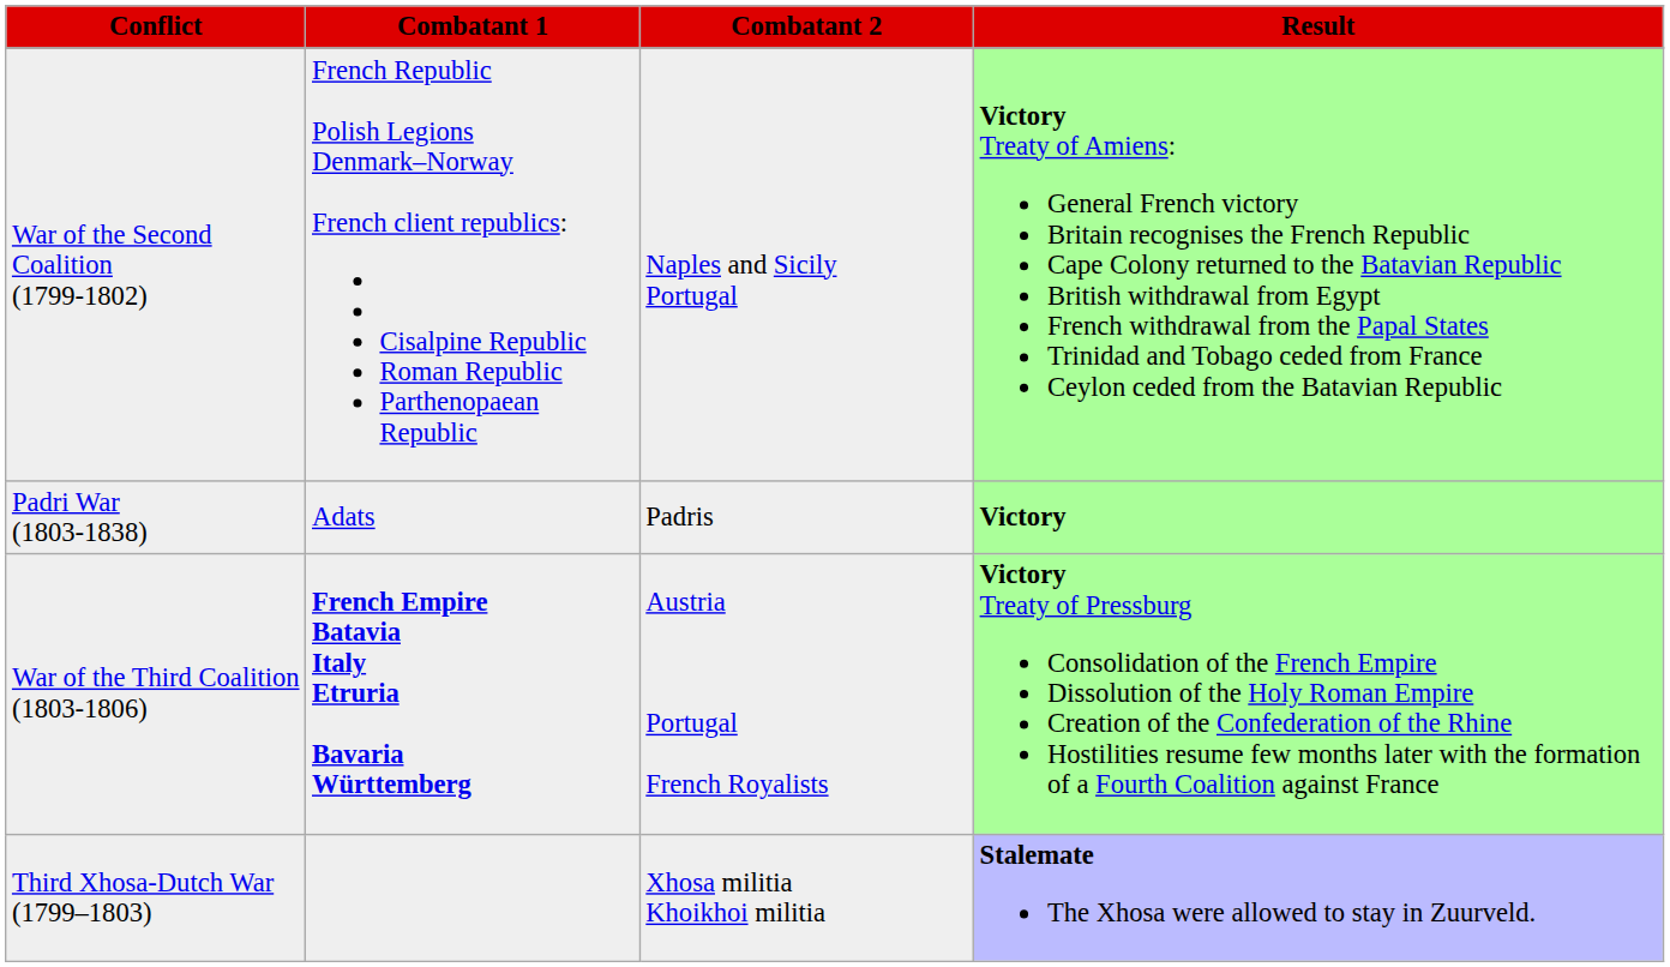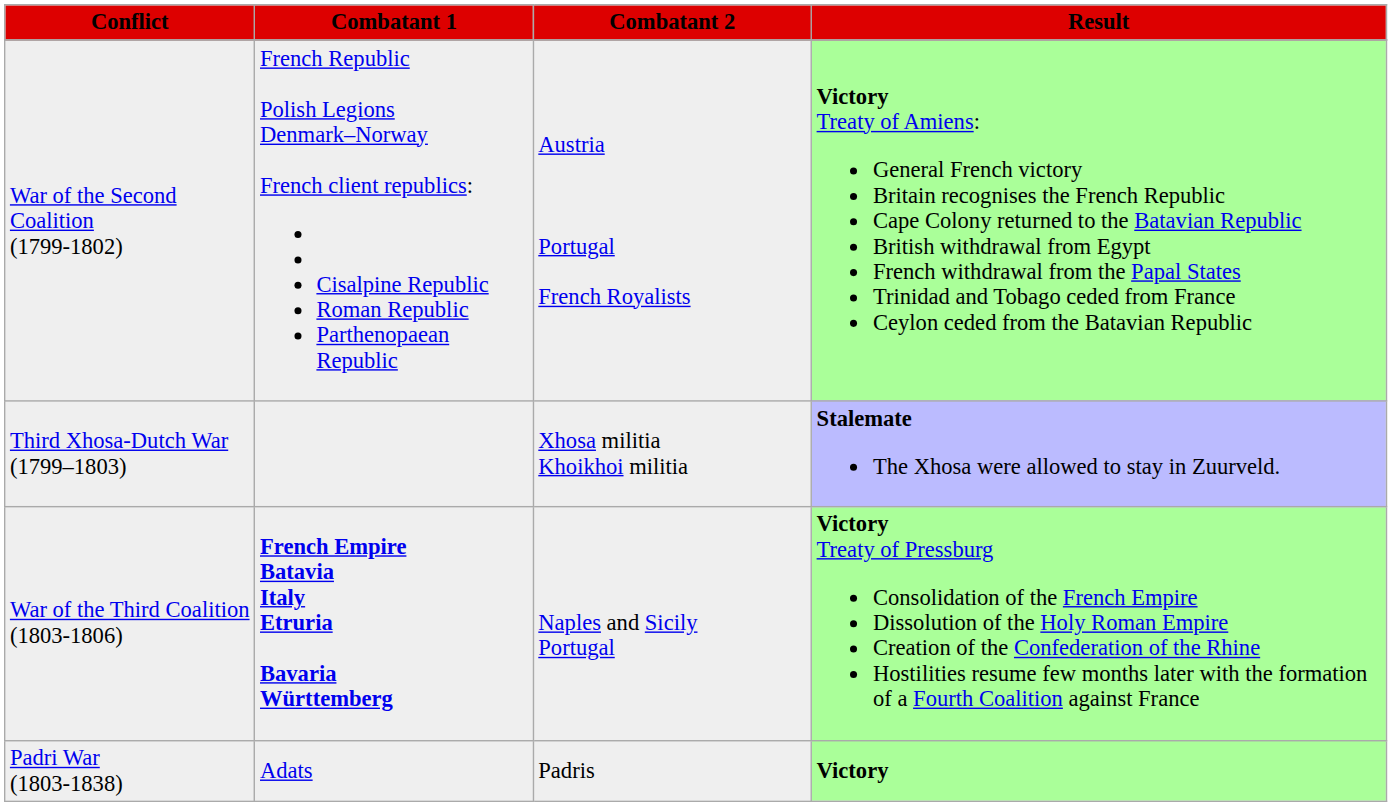 <table class="wikitable">
 <tr>
 <th style="background:#DD0000" width="170px"><span>Conflict</span></th>
 <th style="background:#DD0000" width="190px"><span>Combatant 1</span></th>
 <th style="background:#DD0000" width="190px"><span>Combatant 2</span></th>
 <th style="background:#DD0000" width="400px"><span>Result</span></th>
 </tr>
 <tr>
 </tr>
 <tr>
 <td style="background:#efefef"><a href='#'>War of the Second Coalition</a><br>(1799-1802)</td>
 <td style="background:#efefef"> <a href='#'>French Republic</a><br><br> <a href='#'>Polish Legions</a><br> <a href='#'>Denmark–Norway</a><br><br><a href='#'>French client republics</a>:<ul><li></li><li></li><li> <a href='#'>Cisalpine Republic</a></li><li> <a href='#'>Roman Republic</a></li><li> <a href='#'>Parthenopaean Republic</a></li></ul></td>
+<td style="background:#efefef"> <a href='#'>Austria</a><br><br><br><br> <a href='#'>Portugal</a><br><br> <a href='#'>French Royalists</a></td>
+<td style="background:#AF9"><strong>Victory</strong><br><a href='#'>Treaty of Amiens</a>:<ul><li>General French victory</li><li>Britain recognises the French Republic</li><li>Cape Colony returned to the <a href='#'>Batavian Republic</a></li><li>British withdrawal from Egypt</li><li>French withdrawal from the <a href='#'>Papal States</a></li><li>Trinidad and Tobago ceded from France</li><li>Ceylon ceded from the Batavian Republic</li></ul></td>
+</tr>
+<tr>
+<td style="background:#efefef"><a href='#'>Third Xhosa-Dutch War</a><br>(1799–1803)</td>
+<td style="background:#efefef"></td>
+<td style="background:#efefef"><a href='#'>Xhosa</a> militia<br><a href='#'>Khoikhoi</a> militia</td>
+<td style="background:#BBF"><strong>Stalemate</strong><br><ul><li>The Xhosa were allowed to stay in Zuurveld.</li></ul></td>
+</tr>
+<tr>
+<td style="background:#efefef"><a href='#'>War of the Third Coalition</a><br>(1803-1806)</td>
+<td style="background:#efefef"><strong> <a href='#'>French Empire</a><br> <a href='#'>Batavia</a><br> <a href='#'>Italy</a><br> <a href='#'>Etruria</a><br><br> <a href='#'>Bavaria</a><br> <a href='#'>Württemberg</a></strong></td>
 <td style="background:#efefef"><br><br> <a href='#'>Naples</a> and <a href='#'>Sicily</a><br> <a href='#'>Portugal</a><br><br></td>
-<td style="background:#AF9"><strong>Victory</strong><br><a href='#'>Treaty of Amiens</a>:<ul><li>General French victory</li><li>Britain recognises the French Republic</li><li>Cape Colony returned to the <a href='#'>Batavian Republic</a></li><li>British withdrawal from Egypt</li><li>French withdrawal from the <a href='#'>Papal States</a></li><li>Trinidad and Tobago ceded from France</li><li>Ceylon ceded from the Batavian Republic</li></ul></td>
+<td style="background:#AF9"><strong>Victory</strong><br><a href='#'>Treaty of Pressburg</a><ul><li>Consolidation of the <a href='#'>French Empire</a></li><li>Dissolution of the <a href='#'>Holy Roman Empire</a></li><li>Creation of the <a href='#'>Confederation of the Rhine</a></li><li>Hostilities resume few months later with the formation of a <a href='#'>Fourth Coalition</a> against France</li></ul></td>
 </tr>
 <tr>
 <td style="background:#efefef"><a href='#'>Padri War</a><br>(1803-1838)</td>
 <td style="background:#efefef"><a href='#'>Adats</a><br></td>
 <td style="background:#efefef">Padris</td>
 <td style="background:#AF9"><strong>Victory</strong></td>
 </tr>
-<tr>
-<td style="background:#efefef"><a href='#'>War of the Third Coalition</a><br>(1803-1806)</td>
-<td style="background:#efefef"><strong> <a href='#'>French Empire</a><br> <a href='#'>Batavia</a><br> <a href='#'>Italy</a><br> <a href='#'>Etruria</a><br><br> <a href='#'>Bavaria</a><br> <a href='#'>Württemberg</a></strong></td>
-<td style="background:#efefef"> <a href='#'>Austria</a><br><br><br><br> <a href='#'>Portugal</a><br><br> <a href='#'>French Royalists</a></td>
-<td style="background:#AF9"><strong>Victory</strong><br><a href='#'>Treaty of Pressburg</a><ul><li>Consolidation of the <a href='#'>French Empire</a></li><li>Dissolution of the <a href='#'>Holy Roman Empire</a></li><li>Creation of the <a href='#'>Confederation of the Rhine</a></li><li>Hostilities resume few months later with the formation of a <a href='#'>Fourth Coalition</a> against France</li></ul></td>
-</tr>
-<tr>
-<td style="background:#efefef"><a href='#'>Third Xhosa-Dutch War</a><br>(1799–1803)</td>
-<td style="background:#efefef"></td>
-<td style="background:#efefef"><a href='#'>Xhosa</a> militia<br><a href='#'>Khoikhoi</a> militia</td>
-<td style="background:#BBF"><strong>Stalemate</strong><br><ul><li>The Xhosa were allowed to stay in Zuurveld.</li></ul></td>
-</tr>
 </table>
